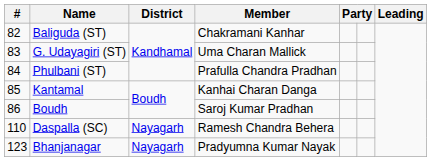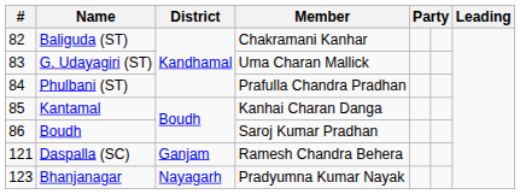 <table class="wikitable sortable">
 <tr>
 <th>#</th>
 <th>Name</th>
 <th>District</th>
 <th>Member</th>
 <th colspan="2">Party</th>
 <th colspan="2">Leading<br></th>
 </tr>
 <tr>
 <td>82</td>
 <td><a href='#'>Baliguda</a> (ST)</td>
 <td rowspan="3"><a href='#'>Kandhamal</a></td>
 <td>Chakramani Kanhar</td>
 <td></td>
 <td></td>
 </tr>
 <tr>
 <td>83</td>
 <td><a href='#'>G. Udayagiri</a> (ST)</td>
 <td>Uma Charan Mallick</td>
 <td></td>
 <td></td>
 </tr>
 <tr>
 <td>84</td>
 <td><a href='#'>Phulbani</a> (ST)</td>
 <td>Prafulla Chandra Pradhan</td>
 <td></td>
 <td></td>
 </tr>
 <tr>
 <td>85</td>
 <td><a href='#'>Kantamal</a></td>
 <td rowspan="2"><a href='#'>Boudh</a></td>
 <td>Kanhai Charan Danga</td>
 <td></td>
 <td></td>
 </tr>
 <tr>
 <td>86</td>
 <td><a href='#'>Boudh</a></td>
 <td>Saroj Kumar Pradhan</td>
 <td></td>
 <td></td>
 </tr>
 <tr>
-<td>110</td>
+<td>121</td>
 <td><a href='#'>Daspalla</a> (SC)</td>
-<td><a href='#'>Nayagarh</a></td>
+<td><a href='#'>Ganjam</a></td>
 <td>Ramesh Chandra Behera</td>
 <td></td>
 <td></td>
 </tr>
 <tr>
 <td>123</td>
 <td><a href='#'>Bhanjanagar</a></td>
 <td><a href='#'>Nayagarh</a></td>
 <td>Pradyumna Kumar Nayak</td>
 <td></td>
 <td></td>
 </tr>
 </table>
